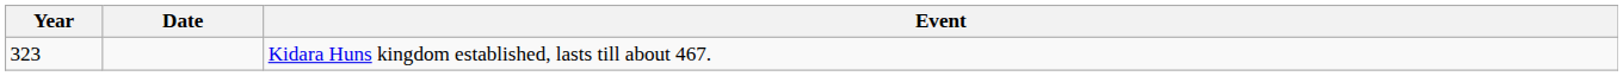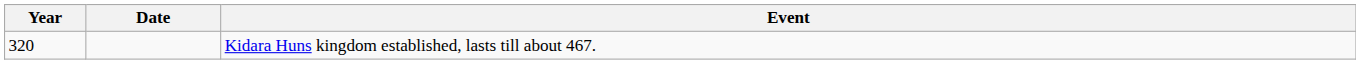 <table class="wikitable" width="100%">
 <tr>
 <th style="width:6%">Year</th>
 <th style="width:10%">Date</th>
 <th>Event</th>
 </tr>
 <tr>
-<td>323</td>
+<td>320</td>
 <td></td>
 <td><a href='#'>Kidara Huns</a> kingdom established, lasts till about 467.</td>
 </tr>
 </table>
